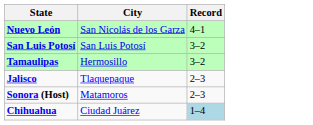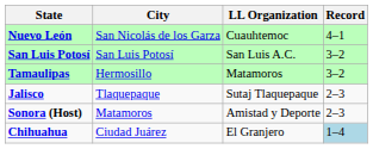 <table class="wikitable">
 <tr>
 <th>State</th>
 <th>City</th>
+<th>LL Organization</th>
 <th>Record</th>
 </tr>
 <tr bgcolor=#bbffbb>
 <td> <strong><a href='#'>Nuevo León</a></strong></td>
 <td><a href='#'>San Nicolás de los Garza</a></td>
+<td>Cuauhtemoc</td>
 <td>4–1</td>
 </tr>
 <tr bgcolor=#bbffbb>
 <td> <strong><a href='#'>San Luis Potosí</a></strong></td>
 <td><a href='#'>San Luis Potosí</a></td>
+<td>San Luis A.C.</td>
 <td>3–2</td>
 </tr>
 <tr bgcolor=#bbffbb>
 <td> <strong><a href='#'>Tamaulipas</a></strong></td>
 <td><a href='#'>Hermosillo</a></td>
+<td>Matamoros</td>
 <td>3–2</td>
 </tr>
 <tr>
 <td> <strong><a href='#'>Jalisco</a></strong></td>
 <td><a href='#'>Tlaquepaque</a></td>
+<td>Sutaj Tlaquepaque</td>
 <td>2–3</td>
 </tr>
 <tr>
 <td> <strong><a href='#'>Sonora</a> (Host)</strong></td>
 <td><a href='#'>Matamoros</a></td>
+<td>Amistad y Deporte</td>
 <td>2–3</td>
 </tr>
 <tr>
 <td> <strong><a href='#'>Chihuahua</a></strong></td>
 <td><a href='#'>Ciudad Juárez</a></td>
+<td>El Granjero</td>
 <td style="background: lightblue;">1–4</td>
 </tr>
 </table>
